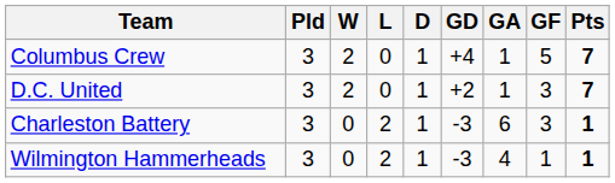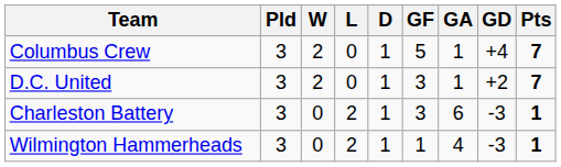 <table class="wikitable" style="text-align: center;">
 <tr>
 <th width="200">Team</th>
 <th width="20">Pld</th>
 <th width="20">W</th>
 <th width="20">L</th>
 <th width="20">D</th>
+<th width="20">GF</th>
+<th width="20">GA</th>
 <th width="20">GD</th>
-<th width="20">GA</th>
-<th width="20">GF</th>
 <th width="20">Pts</th>
 </tr>
 <tr>
 <td style="text-align:left;"><a href='#'>Columbus Crew</a></td>
 <td>3</td>
 <td>2</td>
 <td>0</td>
 <td>1</td>
+<td>5</td>
+<td>1</td>
 <td>+4</td>
-<td>1</td>
-<td>5</td>
 <td><strong>7</strong></td>
 </tr>
 <tr>
 <td style="text-align:left;"><a href='#'>D.C. United</a></td>
 <td>3</td>
 <td>2</td>
 <td>0</td>
 <td>1</td>
+<td>3</td>
+<td>1</td>
 <td>+2</td>
-<td>1</td>
-<td>3</td>
 <td><strong>7</strong></td>
 </tr>
 <tr>
 <td style="text-align:left;"><a href='#'>Charleston Battery</a></td>
 <td>3</td>
 <td>0</td>
 <td>2</td>
 <td>1</td>
+<td>3</td>
+<td>6</td>
 <td>-3</td>
-<td>6</td>
-<td>3</td>
 <td><strong>1</strong></td>
 </tr>
 <tr>
 <td style="text-align:left;"><a href='#'>Wilmington Hammerheads</a></td>
 <td>3</td>
 <td>0</td>
 <td>2</td>
 <td>1</td>
+<td>1</td>
+<td>4</td>
 <td>-3</td>
-<td>4</td>
-<td>1</td>
 <td><strong>1</strong></td>
 </tr>
 </table>
